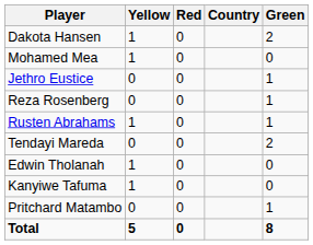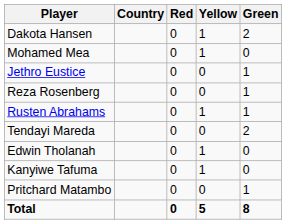 <table class="wikitable sortable">
 <tr>
 <th>Player</th>
+<th>Country</th>
+<th>Red</th>
 <th>Yellow</th>
-<th>Red</th>
-<th>Country</th>
 <th>Green</th>
 </tr>
 <tr>
 <td>Dakota Hansen</td>
+<td></td>
+<td>0</td>
 <td>1</td>
-<td>0</td>
-<td></td>
 <td>2</td>
 </tr>
 <tr>
 <td>Mohamed Mea</td>
+<td></td>
+<td>0</td>
 <td>1</td>
-<td>0</td>
-<td></td>
 <td>0</td>
 </tr>
 <tr>
 <td><a href='#'>Jethro Eustice</a></td>
+<td></td>
 <td>0</td>
 <td>0</td>
-<td></td>
 <td>1</td>
 </tr>
 <tr>
 <td>Reza Rosenberg</td>
+<td></td>
 <td>0</td>
 <td>0</td>
-<td></td>
 <td>1</td>
 </tr>
 <tr>
 <td><a href='#'>Rusten Abrahams</a></td>
+<td></td>
+<td>0</td>
 <td>1</td>
-<td>0</td>
-<td></td>
 <td>1</td>
 </tr>
 <tr>
 <td>Tendayi Mareda</td>
+<td></td>
 <td>0</td>
 <td>0</td>
-<td></td>
 <td>2</td>
 </tr>
 <tr>
 <td>Edwin Tholanah</td>
+<td></td>
+<td>0</td>
 <td>1</td>
-<td>0</td>
-<td></td>
 <td>0</td>
 </tr>
 <tr>
 <td>Kanyiwe Tafuma</td>
+<td></td>
+<td>0</td>
 <td>1</td>
-<td>0</td>
-<td></td>
 <td>0</td>
 </tr>
 <tr>
 <td>Pritchard Matambo</td>
+<td></td>
 <td>0</td>
 <td>0</td>
-<td></td>
 <td>1</td>
 </tr>
 <tr>
 <td><strong>Total</strong></td>
+<td></td>
+<td><strong>0</strong></td>
 <td><strong>5</strong></td>
-<td><strong>0</strong></td>
-<td></td>
 <td><strong>8</strong></td>
 </tr>
 </table>
